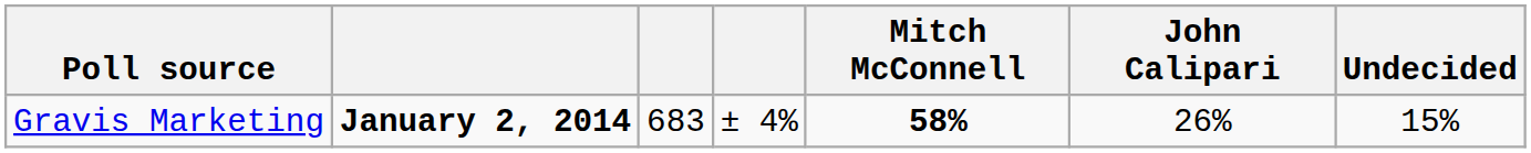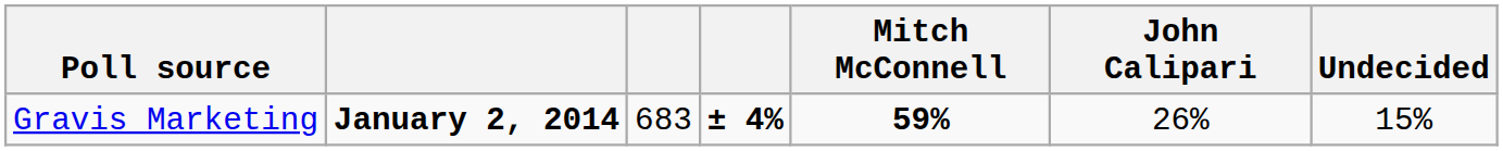 <table class="wikitable" style="text-align:center">
 <tr valign= bottom>
 <th>Poll source</th>
 <th></th>
 <th></th>
 <th></th>
 <th style="width:100px;">Mitch<br>McConnell</th>
 <th style="width:100px;">John<br>Calipari</th>
 <th>Undecided</th>
 </tr>
 <tr>
 <td align=left><a href='#'>Gravis Marketing</a></td>
 <td><strong>January 2, 2014</strong></td>
 <td>683</td>
-<td>± 4%</td>
-<td><strong>58%</strong></td>
+<td><strong>± 4%</strong></td>
+<td><strong>59%</strong></td>
 <td>26%</td>
 <td>15%</td>
 </tr>
 </table>
